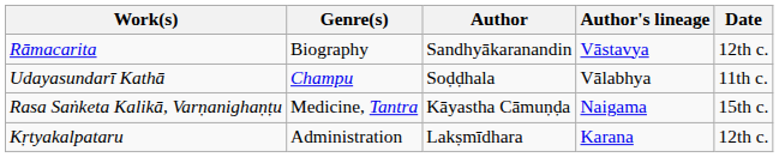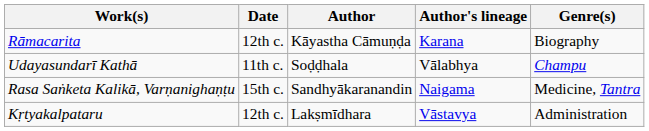 <table class="wikitable">
 <tr>
 <th>Work(s)</th>
-<th>Genre(s)</th>
+<th>Date</th>
 <th>Author</th>
 <th>Author's lineage</th>
-<th>Date</th>
+<th>Genre(s)</th>
 </tr>
 <tr>
 <td><a href='#'><em>Rāmacarita</em></a></td>
+<td>12th c.</td>
+<td>Kāyastha Cāmuṇḍa</td>
+<td><a href='#'>Karana</a></td>
 <td>Biography</td>
-<td>Sandhyākaranandin</td>
-<td><a href='#'>Vāstavya</a></td>
-<td>12th c.</td>
 </tr>
 <tr>
 <td><em>Udayasundarī Kathā</em></td>
-<td><em><a href='#'>Champu</a></em></td>
+<td>11th c.</td>
 <td>Soḍḍhala</td>
 <td>Vālabhya</td>
-<td>11th c.</td>
+<td><em><a href='#'>Champu</a></em></td>
 </tr>
 <tr>
 <td><em>Rasa Saṅketa Kalikā, Varṇanighaṇṭu</em></td>
+<td>15th c.</td>
+<td>Sandhyākaranandin</td>
+<td><a href='#'>Naigama</a></td>
 <td>Medicine, <em><a href='#'>Tantra</a></em></td>
-<td>Kāyastha Cāmuṇḍa</td>
-<td><a href='#'>Naigama</a></td>
-<td>15th c.</td>
 </tr>
 <tr>
 <td><em>Kṛtyakalpataru</em></td>
+<td>12th c.</td>
+<td>Lakṣmīdhara</td>
+<td><a href='#'>Vāstavya</a></td>
 <td>Administration</td>
-<td>Lakṣmīdhara</td>
-<td><a href='#'>Karana</a></td>
-<td>12th c.</td>
 </tr>
 </table>
